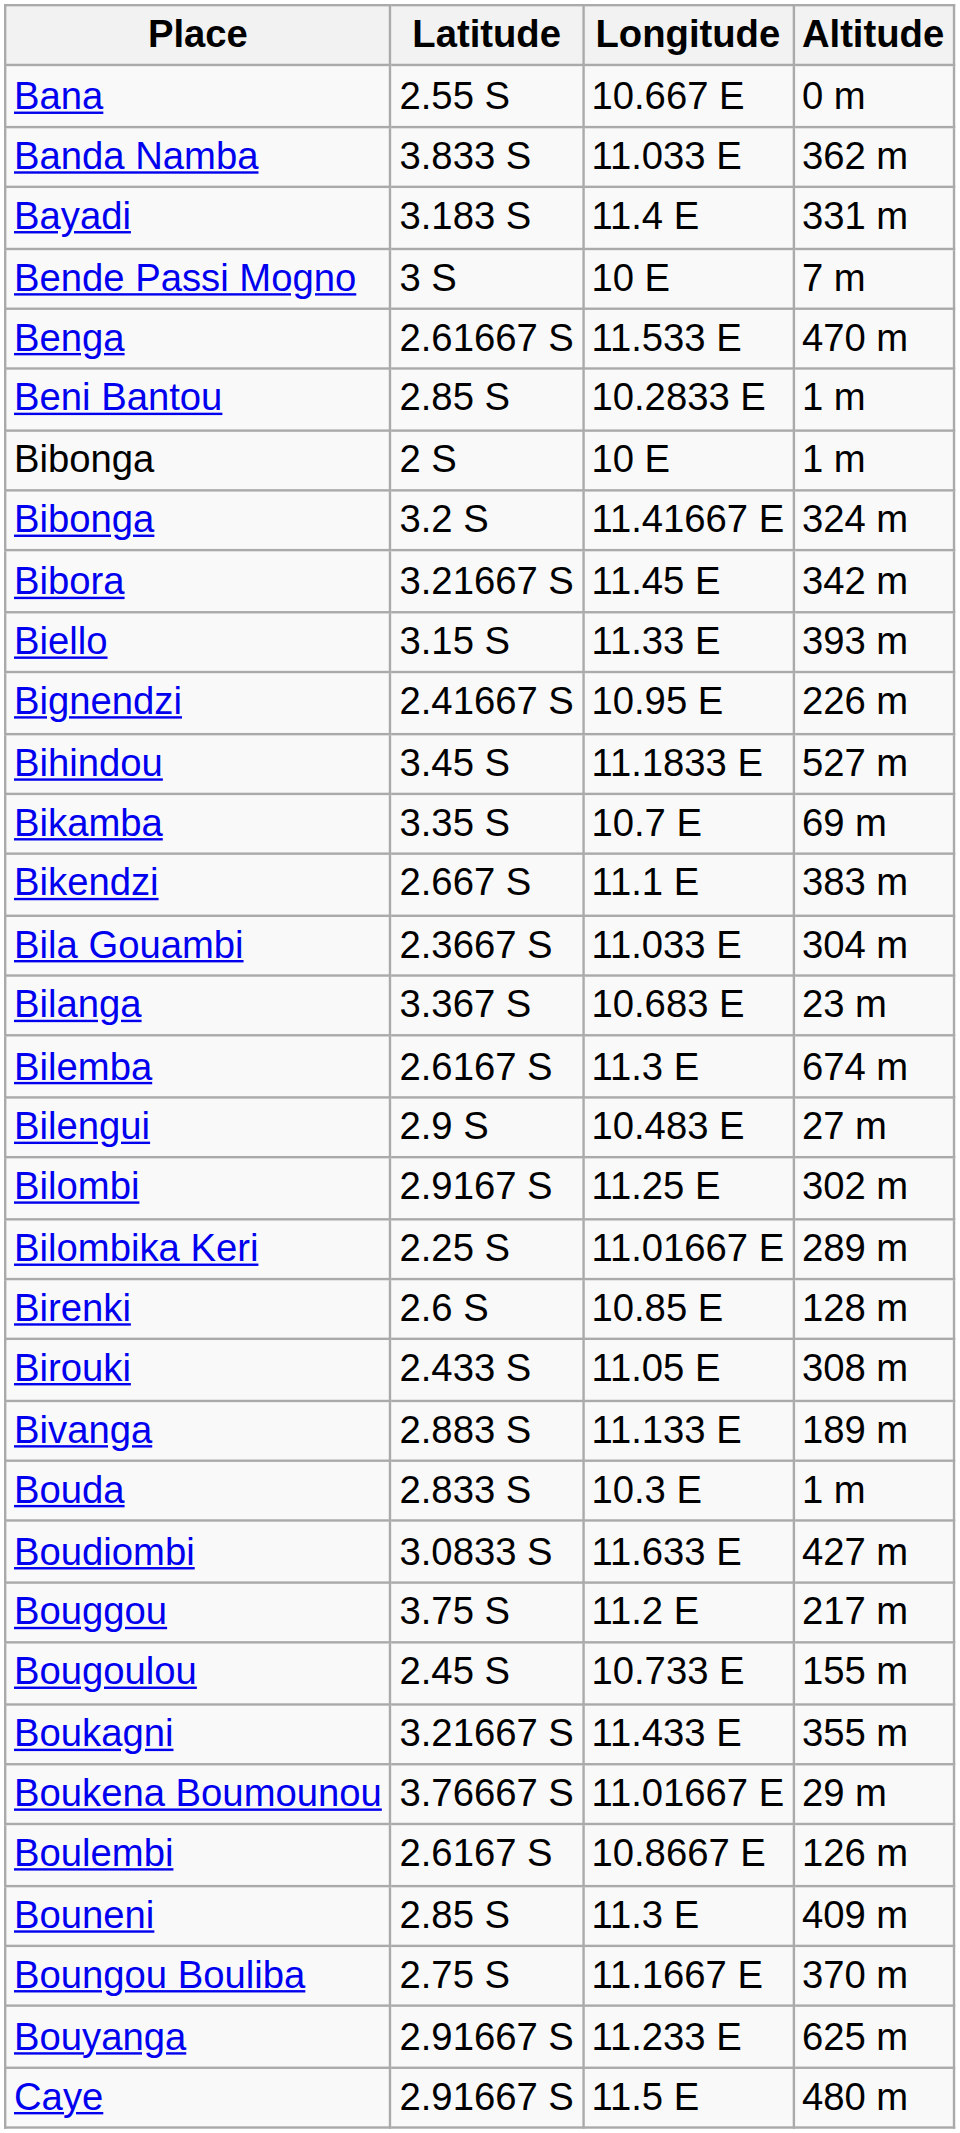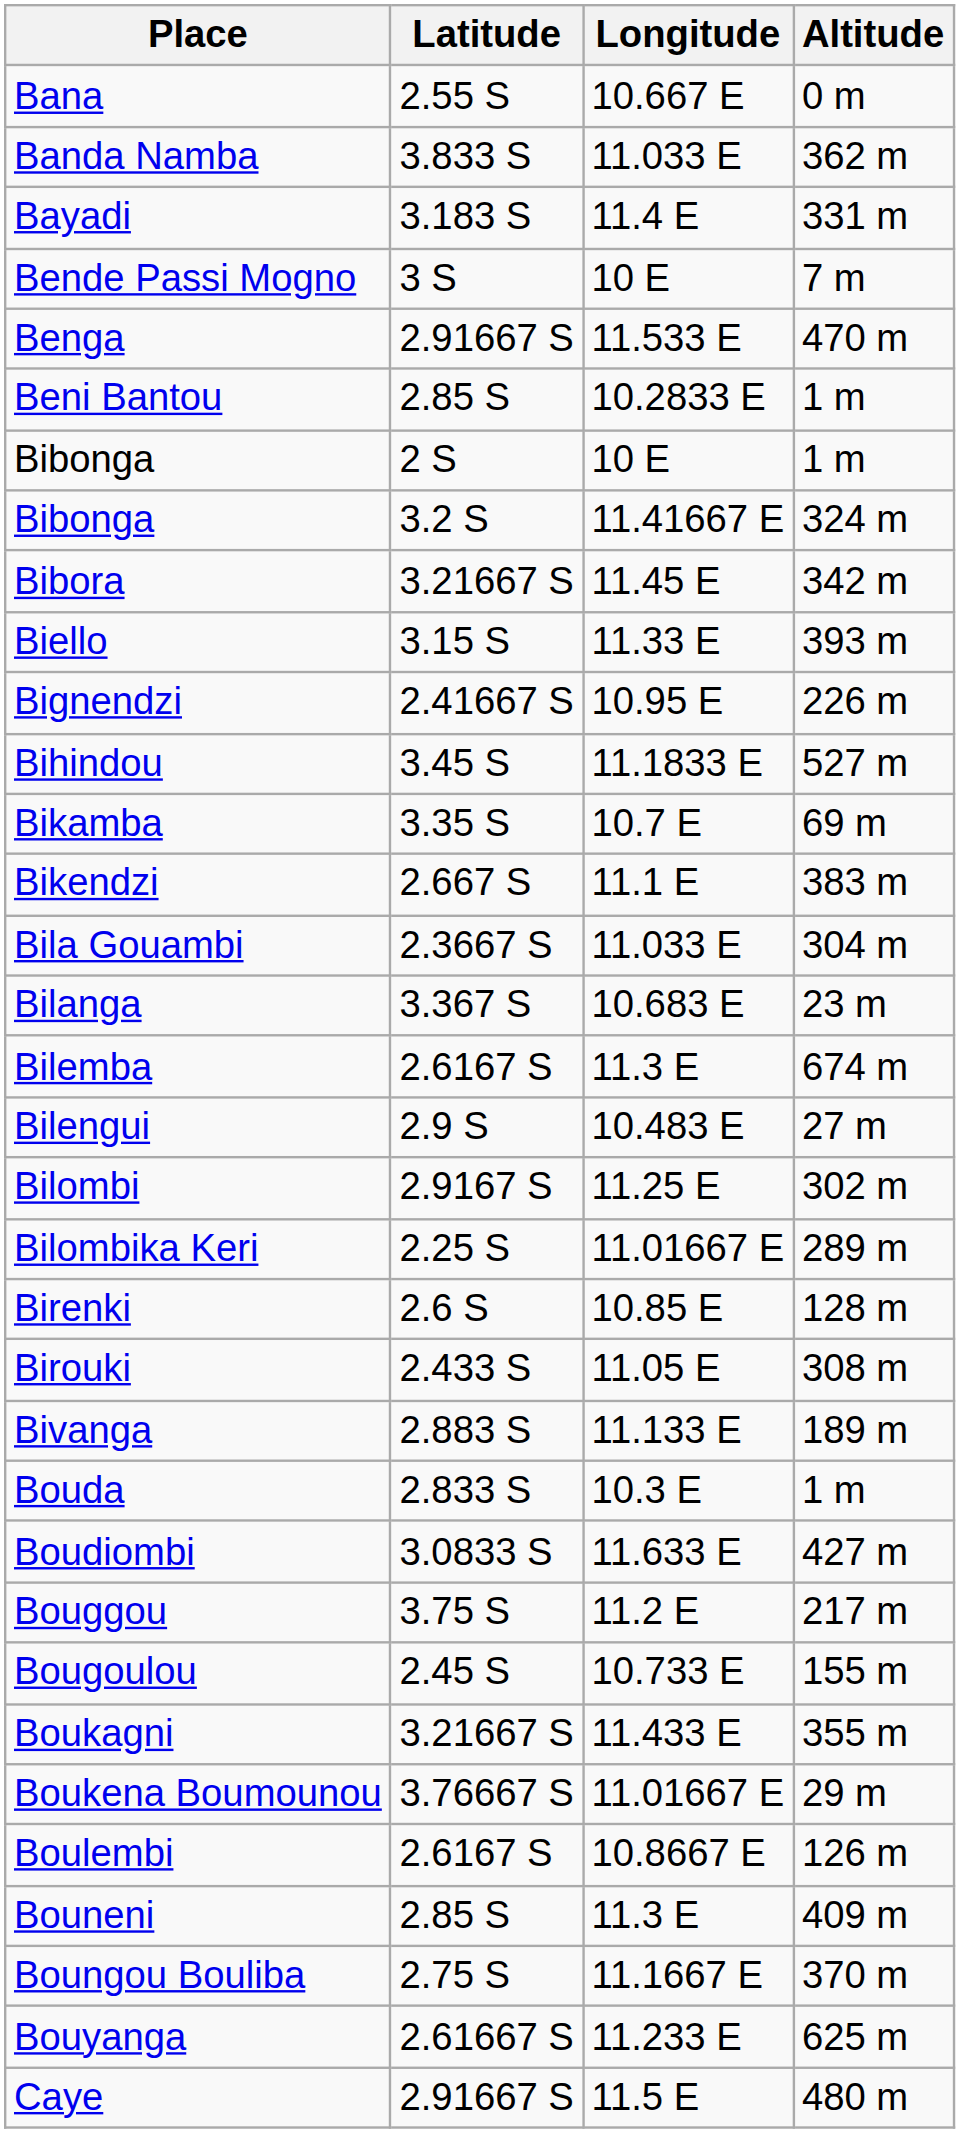 <table class="wikitable">
 <tr>
 <th>Place</th>
 <th>Latitude</th>
 <th>Longitude</th>
 <th>Altitude</th>
 </tr>
 <tr>
 <td><a href='#'>Bana</a></td>
 <td>2.55 S</td>
 <td>10.667 E</td>
 <td>0 m</td>
 </tr>
 <tr>
 <td><a href='#'>Banda Namba</a></td>
 <td>3.833 S</td>
 <td>11.033 E</td>
 <td>362 m</td>
 </tr>
 <tr>
 <td><a href='#'>Bayadi</a></td>
 <td>3.183 S</td>
 <td>11.4 E</td>
 <td>331 m</td>
 </tr>
 <tr>
 <td><a href='#'>Bende Passi Mogno</a></td>
 <td>3 S</td>
 <td>10 E</td>
 <td>7 m</td>
 </tr>
 <tr>
 <td><a href='#'>Benga</a></td>
-<td>2.61667 S</td>
+<td>2.91667 S</td>
 <td>11.533 E</td>
 <td>470 m</td>
 </tr>
 <tr>
 <td><a href='#'>Beni Bantou</a></td>
 <td>2.85 S</td>
 <td>10.2833 E</td>
 <td>1 m</td>
 </tr>
 <tr>
 <td>Bibonga</td>
 <td>2 S</td>
 <td>10 E</td>
 <td>1 m</td>
 </tr>
 <tr>
 <td><a href='#'>Bibonga</a></td>
 <td>3.2 S</td>
 <td>11.41667 E</td>
 <td>324 m</td>
 </tr>
 <tr>
 <td><a href='#'>Bibora</a></td>
 <td>3.21667 S</td>
 <td>11.45 E</td>
 <td>342 m</td>
 </tr>
 <tr>
 <td><a href='#'>Biello</a></td>
 <td>3.15 S</td>
 <td>11.33 E</td>
 <td>393 m</td>
 </tr>
 <tr>
 <td><a href='#'>Bignendzi</a></td>
 <td>2.41667 S</td>
 <td>10.95 E</td>
 <td>226 m</td>
 </tr>
 <tr>
 <td><a href='#'>Bihindou</a></td>
 <td>3.45 S</td>
 <td>11.1833 E</td>
 <td>527 m</td>
 </tr>
 <tr>
 <td><a href='#'>Bikamba</a></td>
 <td>3.35 S</td>
 <td>10.7 E</td>
 <td>69 m</td>
 </tr>
 <tr>
 <td><a href='#'>Bikendzi</a></td>
 <td>2.667 S</td>
 <td>11.1 E</td>
 <td>383 m</td>
 </tr>
 <tr>
 <td><a href='#'>Bila Gouambi</a></td>
 <td>2.3667 S</td>
 <td>11.033 E</td>
 <td>304 m</td>
 </tr>
 <tr>
 <td><a href='#'>Bilanga</a></td>
 <td>3.367 S</td>
 <td>10.683 E</td>
 <td>23 m</td>
 </tr>
 <tr>
 <td><a href='#'>Bilemba</a></td>
 <td>2.6167 S</td>
 <td>11.3 E</td>
 <td>674 m</td>
 </tr>
 <tr>
 <td><a href='#'>Bilengui</a></td>
 <td>2.9 S</td>
 <td>10.483 E</td>
 <td>27 m</td>
 </tr>
 <tr>
 <td><a href='#'>Bilombi</a></td>
 <td>2.9167 S</td>
 <td>11.25 E</td>
 <td>302 m</td>
 </tr>
 <tr>
 <td><a href='#'>Bilombika Keri</a></td>
 <td>2.25 S</td>
 <td>11.01667 E</td>
 <td>289 m</td>
 </tr>
 <tr>
 <td><a href='#'>Birenki</a></td>
 <td>2.6 S</td>
 <td>10.85 E</td>
 <td>128 m</td>
 </tr>
 <tr>
 <td><a href='#'>Birouki</a></td>
 <td>2.433 S</td>
 <td>11.05 E</td>
 <td>308 m</td>
 </tr>
 <tr>
 <td><a href='#'>Bivanga</a></td>
 <td>2.883 S</td>
 <td>11.133 E</td>
 <td>189 m</td>
 </tr>
 <tr>
 <td><a href='#'>Bouda</a></td>
 <td>2.833 S</td>
 <td>10.3 E</td>
 <td>1 m</td>
 </tr>
 <tr>
 <td><a href='#'>Boudiombi</a></td>
 <td>3.0833 S</td>
 <td>11.633 E</td>
 <td>427 m</td>
 </tr>
 <tr>
 <td><a href='#'>Bouggou</a></td>
 <td>3.75 S</td>
 <td>11.2 E</td>
 <td>217 m</td>
 </tr>
 <tr>
 <td><a href='#'>Bougoulou</a></td>
 <td>2.45 S</td>
 <td>10.733 E</td>
 <td>155 m</td>
 </tr>
 <tr>
 <td><a href='#'>Boukagni</a></td>
 <td>3.21667 S</td>
 <td>11.433 E</td>
 <td>355 m</td>
 </tr>
 <tr>
 <td><a href='#'>Boukena Boumounou</a></td>
 <td>3.76667 S</td>
 <td>11.01667 E</td>
 <td>29 m</td>
 </tr>
 <tr>
 <td><a href='#'>Boulembi</a></td>
 <td>2.6167 S</td>
 <td>10.8667 E</td>
 <td>126 m</td>
 </tr>
 <tr>
 <td><a href='#'>Bouneni</a></td>
 <td>2.85 S</td>
 <td>11.3 E</td>
 <td>409 m</td>
 </tr>
 <tr>
 <td><a href='#'>Boungou Bouliba</a></td>
 <td>2.75 S</td>
 <td>11.1667 E</td>
 <td>370 m</td>
 </tr>
 <tr>
 <td><a href='#'>Bouyanga</a></td>
-<td>2.91667 S</td>
+<td>2.61667 S</td>
 <td>11.233 E</td>
 <td>625 m</td>
 </tr>
 <tr>
 <td><a href='#'>Caye</a></td>
 <td>2.91667 S</td>
 <td>11.5 E</td>
 <td>480 m</td>
 </tr>
 </table>
